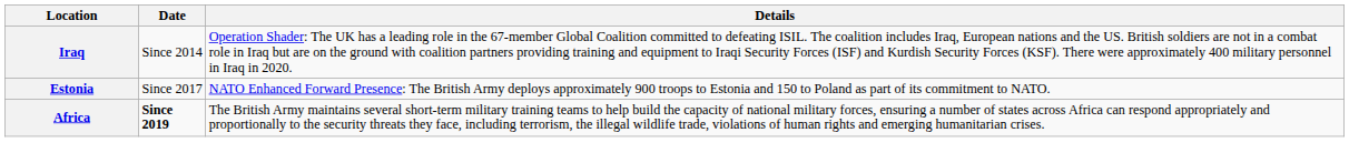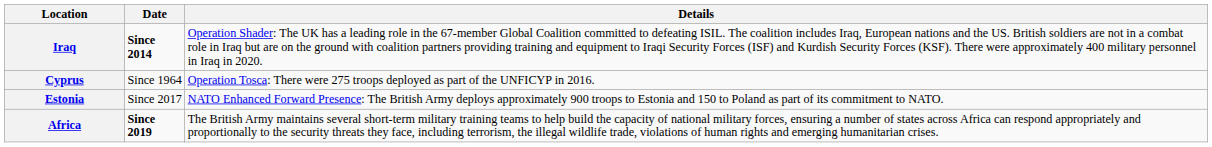 <table class="wikitable" style="margin:auto; width:100%;">
 <tr>
 <th style="text-align:center; width:10%;">Location</th>
 <th style="text-align:center; width:5%;">Date</th>
 <th style="text-align:center; width:85%;">Details</th>
 </tr>
 <tr>
 <th><a href='#'>Iraq</a></th>
-<td>Since 2014</td>
+<td><strong>Since 2014</strong></td>
 <td><a href='#'>Operation Shader</a>: The UK has a leading role in the 67-member Global Coalition committed to defeating ISIL. The coalition includes Iraq, European nations and the US. British soldiers are not in a combat role in Iraq but are on the ground with coalition partners providing training and equipment to Iraqi Security Forces (ISF) and Kurdish Security Forces (KSF). There were approximately 400 military personnel in Iraq in 2020.</td>
+</tr>
+<tr>
+<th><a href='#'>Cyprus</a></th>
+<td>Since 1964</td>
+<td><a href='#'>Operation Tosca</a>: There were 275 troops deployed as part of the UNFICYP in 2016.</td>
 </tr>
 <tr>
 <th><a href='#'>Estonia</a></th>
 <td>Since 2017</td>
 <td><a href='#'>NATO Enhanced Forward Presence</a>: The British Army deploys approximately 900 troops to Estonia and 150 to Poland as part of its commitment to NATO.</td>
 </tr>
 <tr>
 <th><a href='#'>Africa</a></th>
 <td><strong>Since 2019</strong></td>
 <td>The British Army maintains several short-term military training teams to help build the capacity of national military forces, ensuring a number of states across Africa can respond appropriately and proportionally to the security threats they face, including terrorism, the illegal wildlife trade, violations of human rights and emerging humanitarian crises.</td>
 </tr>
 </table>
